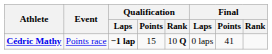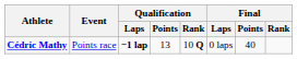 <table class="wikitable" style="font-size:90%">
 <tr>
 <th rowspan=2>Athlete</th>
 <th rowspan=2>Event</th>
 <th colspan=3>Qualification</th>
 <th colspan=3>Final</th>
 </tr>
 <tr style="font-size:95%">
 <th>Laps</th>
 <th>Points</th>
 <th>Rank</th>
 <th>Laps</th>
 <th>Points</th>
 <th>Rank</th>
 </tr>
 <tr align=center>
 <td align=left><strong><a href='#'>Cédric Mathy</a></strong></td>
 <td align=left><a href='#'>Points race</a></td>
 <td><strong>−1 lap</strong></td>
-<td>15</td>
+<td>13</td>
 <td>10 <strong>Q</strong></td>
 <td>0 laps</td>
-<td>41</td>
+<td>40</td>
 <td></td>
 </tr>
 </table>
